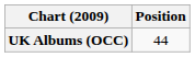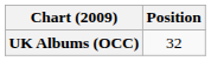 <table class="wikitable plainrowheaders" style="text-align:center">
 <tr>
 <th scope="col">Chart (2009)</th>
 <th scope="col">Position</th>
 </tr>
 <tr>
 <th scope="row">UK Albums (OCC)</th>
-<td>44</td>
+<td>32</td>
 </tr>
 </table>
